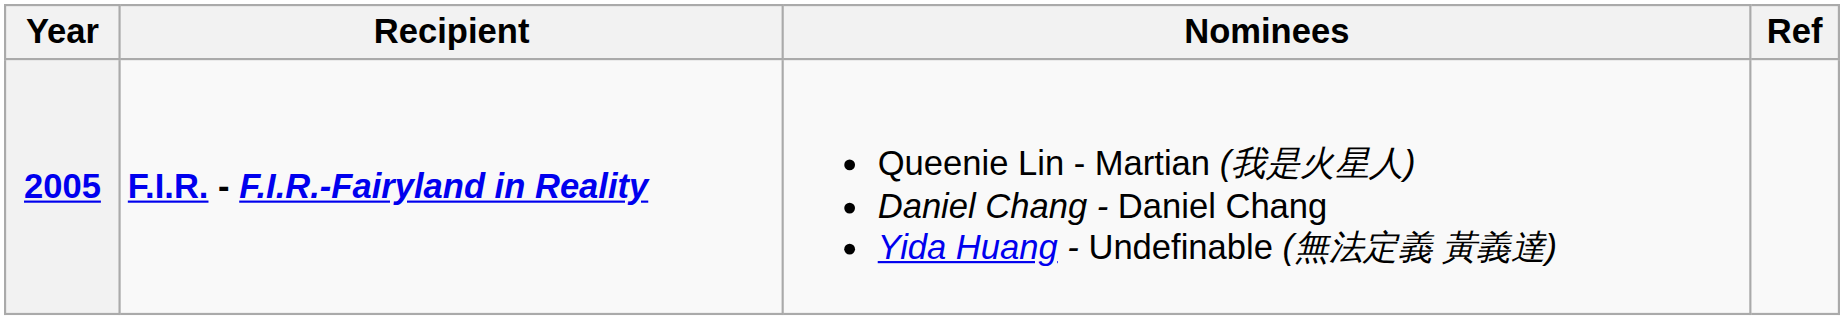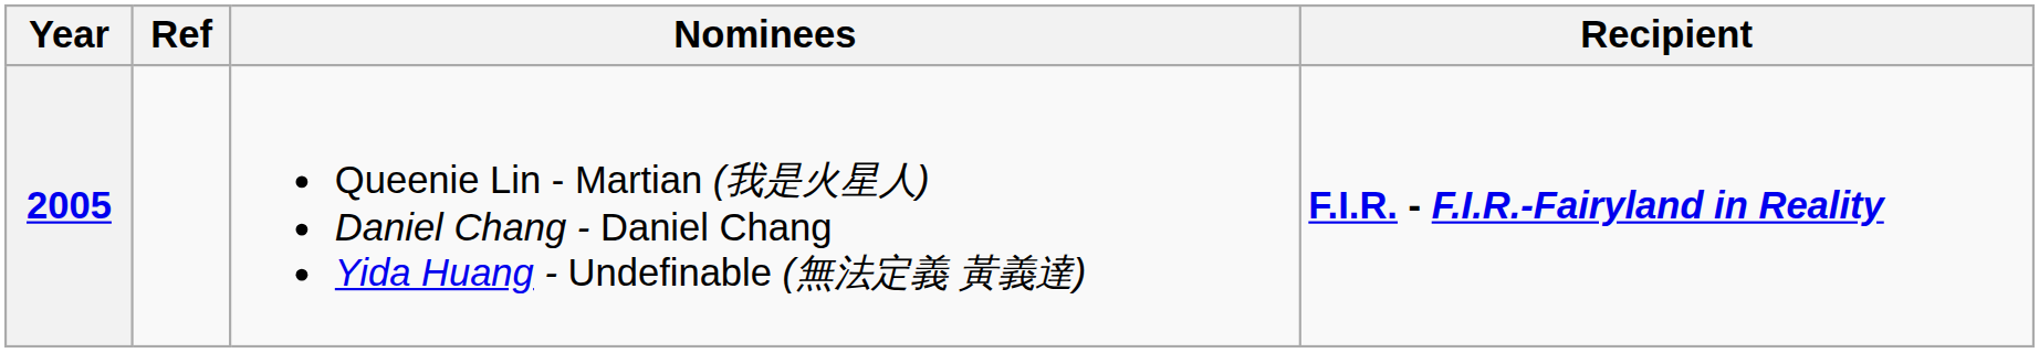 <table class="wikitable center" style="width:850px">
 <tr>
 <th>Year</th>
+<th class=unsortable>Ref</th>
+<th class=unsortable>Nominees</th>
 <th>Recipient</th>
-<th class=unsortable>Nominees</th>
-<th class=unsortable>Ref</th>
 </tr>
 <tr>
 <th scope="row"><a href='#'>2005</a></th>
+<td></td>
+<td><br><ul><li>Queenie Lin - </em>Martian<em> (我是火星人)</li><li>Daniel Chang - </em>Daniel Chang<em></li><li><a href='#'>Yida Huang</a> - </em>Undefinable<em> (無法定義 黃義達)</li></ul></td>
 <td><strong><a href='#'>F.I.R.</a> - <em><a href='#'>F.I.R.-Fairyland in Reality</a><strong><em></td>
-<td><br><ul><li>Queenie Lin - </em>Martian<em> (我是火星人)</li><li>Daniel Chang - </em>Daniel Chang<em></li><li><a href='#'>Yida Huang</a> - </em>Undefinable<em> (無法定義 黃義達)</li></ul></td>
-<td></td>
 </tr>
 </table>
